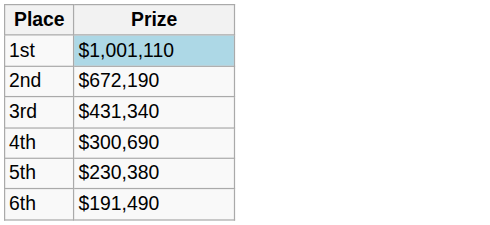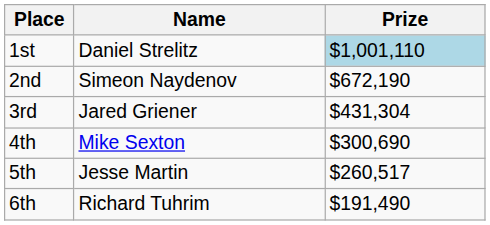 <table class="wikitable">
 <tr>
 <th style="width:50px;">Place</th>
+<th style="width:200px;">Name</th>
 <th style="width:125px;">Prize</th>
 </tr>
 <tr>
 <td>1st</td>
+<td> Daniel Strelitz</td>
 <td style="background: lightblue;">$1,001,110</td>
 </tr>
 <tr>
 <td>2nd</td>
+<td> Simeon Naydenov</td>
 <td>$672,190</td>
 </tr>
 <tr>
 <td>3rd</td>
-<td>$431,340</td>
+<td> Jared Griener</td>
+<td>$431,304</td>
 </tr>
 <tr>
 <td>4th</td>
+<td> <a href='#'>Mike Sexton</a></td>
 <td>$300,690</td>
 </tr>
 <tr>
 <td>5th</td>
-<td>$230,380</td>
+<td> Jesse Martin</td>
+<td>$260,517</td>
 </tr>
 <tr>
 <td>6th</td>
+<td> Richard Tuhrim</td>
 <td>$191,490</td>
 </tr>
 </table>
